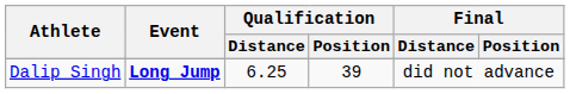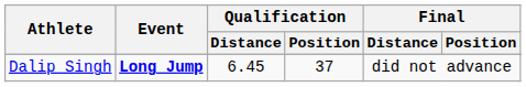 <table class=wikitable style="font-size:90%">
 <tr>
 <th rowspan=2>Athlete</th>
 <th rowspan=2>Event</th>
 <th colspan=2>Qualification</th>
 <th colspan=2>Final</th>
 </tr>
 <tr style="font-size:95%">
 <th>Distance</th>
 <th>Position</th>
 <th>Distance</th>
 <th>Position</th>
 </tr>
 <tr align=center>
 </tr>
 <tr align=center>
 <td align=left><a href='#'>Dalip Singh</a></td>
 <td align=left><strong><a href='#'>Long Jump</a></strong></td>
-<td>6.25</td>
-<td>39</td>
+<td>6.45</td>
+<td>37</td>
 <td colspan=2>did not advance</td>
 </tr>
 </table>
